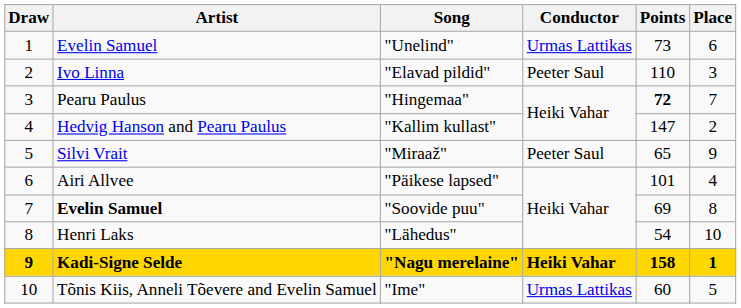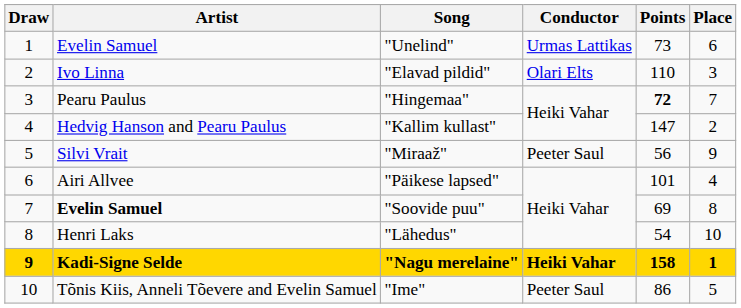 <table class="sortable wikitable" style="margin: 1em auto 1em auto; text-align:center;">
 <tr>
 <th>Draw</th>
 <th>Artist</th>
 <th>Song</th>
 <th>Conductor</th>
 <th>Points</th>
 <th>Place</th>
 </tr>
 <tr>
 <td>1</td>
 <td align="left"><a href='#'>Evelin Samuel</a></td>
 <td align="left">"Unelind"</td>
 <td align="left"><a href='#'>Urmas Lattikas</a></td>
 <td>73</td>
 <td>6</td>
 </tr>
 <tr>
 <td>2</td>
 <td align="left"><a href='#'>Ivo Linna</a></td>
 <td align="left">"Elavad pildid"</td>
-<td align="left">Peeter Saul</td>
+<td align="left"><a href='#'>Olari Elts</a></td>
 <td>110</td>
 <td>3</td>
 </tr>
 <tr>
 <td>3</td>
 <td align="left">Pearu Paulus</td>
 <td align="left">"Hingemaa"</td>
 <td rowspan="2" align="left">Heiki Vahar</td>
 <td><strong>72</strong></td>
 <td>7</td>
 </tr>
 <tr>
 <td>4</td>
 <td align="left"><a href='#'>Hedvig Hanson</a> and <a href='#'>Pearu Paulus</a></td>
 <td align="left">"Kallim kullast"</td>
 <td>147</td>
 <td>2</td>
 </tr>
 <tr>
 <td>5</td>
 <td align="left"><a href='#'>Silvi Vrait</a></td>
 <td align="left">"Miraaž"</td>
 <td align="left">Peeter Saul</td>
-<td>65</td>
+<td>56</td>
 <td>9</td>
 </tr>
 <tr>
 <td>6</td>
 <td align="left">Airi Allvee</td>
 <td align="left">"Päikese lapsed"</td>
 <td rowspan="3" align="left">Heiki Vahar</td>
 <td>101</td>
 <td>4</td>
 </tr>
 <tr>
 <td>7</td>
 <td align="left"><strong>Evelin Samuel</strong></td>
 <td align="left">"Soovide puu"</td>
 <td>69</td>
 <td>8</td>
 </tr>
 <tr>
 <td>8</td>
 <td align="left">Henri Laks</td>
 <td align="left">"Lähedus"</td>
 <td>54</td>
 <td>10</td>
 </tr>
 <tr style="font-weight:bold; background:gold;">
 <td>9</td>
 <td align="left">Kadi-Signe Selde</td>
 <td align="left">"Nagu merelaine"</td>
 <td align="left">Heiki Vahar</td>
 <td>158</td>
 <td>1</td>
 </tr>
 <tr>
 <td>10</td>
 <td align="left">Tõnis Kiis, Anneli Tõevere and Evelin Samuel</td>
 <td align="left">"Ime"</td>
-<td align="left"><a href='#'>Urmas Lattikas</a></td>
-<td>60</td>
+<td align="left">Peeter Saul</td>
+<td>86</td>
 <td>5</td>
 </tr>
 </table>
